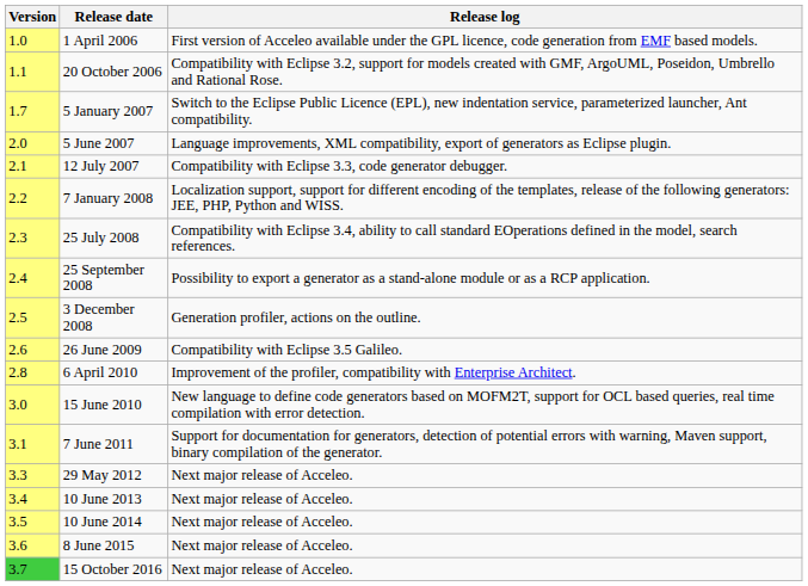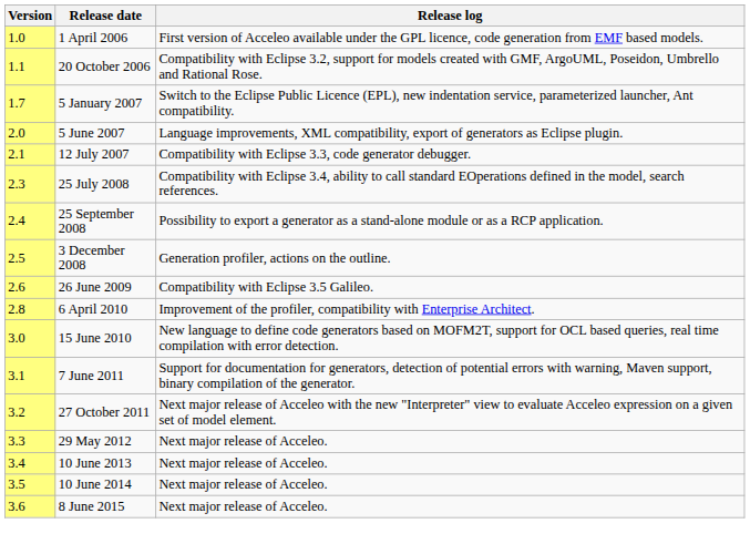 <table class="wikitable">
 <tr>
 <th>Version</th>
 <th>Release date</th>
 <th>Release log</th>
 </tr>
 <tr>
 <td style="white-space: nowrap;background-color:#FFFF80;">1.0</td>
 <td>1 April 2006</td>
 <td>First version of Acceleo available under the GPL licence, code generation from <a href='#'>EMF</a> based models.</td>
 </tr>
 <tr>
 <td style="white-space: nowrap;background-color:#FFFF80;">1.1</td>
 <td>20 October 2006</td>
 <td>Compatibility with Eclipse 3.2, support for models created with GMF, ArgoUML, Poseidon, Umbrello and Rational Rose.</td>
 </tr>
 <tr>
 <td style="white-space: nowrap;background-color:#FFFF80;">1.7</td>
 <td>5 January 2007</td>
 <td>Switch to the Eclipse Public Licence (EPL), new indentation service, parameterized launcher, Ant compatibility.</td>
 </tr>
 <tr>
 <td style="white-space: nowrap;background-color:#FFFF80;">2.0</td>
 <td>5 June 2007</td>
 <td>Language improvements, XML compatibility, export of generators as Eclipse plugin.</td>
 </tr>
 <tr>
 <td style="white-space: nowrap;background-color:#FFFF80;">2.1</td>
 <td>12 July 2007</td>
 <td>Compatibility with Eclipse 3.3, code generator debugger.</td>
-</tr>
-<tr>
-<td style="white-space: nowrap;background-color:#FFFF80;">2.2</td>
-<td>7 January 2008</td>
-<td>Localization support, support for different encoding of the templates, release of the following generators: JEE, PHP, Python and WISS.</td>
 </tr>
 <tr>
 <td style="white-space: nowrap;background-color:#FFFF80;">2.3</td>
 <td>25 July 2008</td>
 <td>Compatibility with Eclipse 3.4, ability to call standard EOperations defined in the model, search references.</td>
 </tr>
 <tr>
 <td style="white-space: nowrap;background-color:#FFFF80;">2.4</td>
 <td>25 September 2008</td>
 <td>Possibility to export a generator as a stand-alone module or as a RCP application.</td>
 </tr>
 <tr>
 <td style="white-space: nowrap;background-color:#FFFF80;">2.5</td>
 <td>3 December 2008</td>
 <td>Generation profiler, actions on the outline.</td>
 </tr>
 <tr>
 <td style="white-space: nowrap;background-color:#FFFF80;">2.6</td>
 <td>26 June 2009</td>
 <td>Compatibility with Eclipse 3.5 Galileo.</td>
 </tr>
 <tr>
 <td style="white-space: nowrap;background-color:#FFFF80;">2.8</td>
 <td>6 April 2010</td>
 <td>Improvement of the profiler, compatibility with <a href='#'>Enterprise Architect</a>.</td>
 </tr>
 <tr>
 <td style="white-space: nowrap;background-color:#FFFF80;">3.0</td>
 <td>15 June 2010</td>
 <td>New language to define code generators based on MOFM2T, support for OCL based queries, real time compilation with error detection.</td>
 </tr>
 <tr>
 <td style="white-space: nowrap;background-color:#FFFF80;">3.1</td>
 <td>7 June 2011</td>
 <td>Support for documentation for generators, detection of potential errors with warning, Maven support, binary compilation of the generator.</td>
 </tr>
 <tr>
+<td style="white-space: nowrap;background-color:#FFFF80;">3.2</td>
+<td>27 October 2011</td>
+<td>Next major release of Acceleo with the new "Interpreter" view to evaluate Acceleo expression on a given set of model element.</td>
+</tr>
+<tr>
 <td style="white-space: nowrap;background-color:#FFFF80;">3.3</td>
 <td>29 May 2012</td>
 <td>Next major release of Acceleo.</td>
 </tr>
 <tr>
 <td style="white-space: nowrap;background-color:#FFFF80;">3.4</td>
 <td>10 June 2013</td>
 <td>Next major release of Acceleo.</td>
 </tr>
 <tr>
 <td style="white-space: nowrap;background-color:#FFFF80;">3.5</td>
 <td>10 June 2014</td>
 <td>Next major release of Acceleo.</td>
 </tr>
 <tr>
 <td style="white-space: nowrap;background-color:#FFFF80;">3.6</td>
 <td>8 June 2015</td>
 <td>Next major release of Acceleo.</td>
 </tr>
-<tr>
-<td style="white-space: nowrap;background-color:#40CC40;">3.7</td>
-<td>15 October 2016</td>
-<td>Next major release of Acceleo.</td>
-</tr>
 </table>
